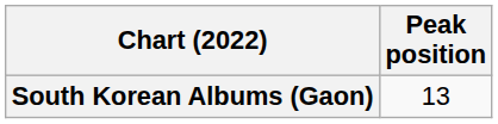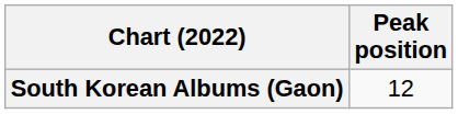 <table class="wikitable plainrowheaders" style="text-align:center">
 <tr>
 <th scope="col">Chart (2022)</th>
 <th scope="col">Peak<br>position</th>
 </tr>
 <tr>
 <th scope="row">South Korean Albums (Gaon)</th>
-<td>13</td>
+<td>12</td>
 </tr>
 </table>
